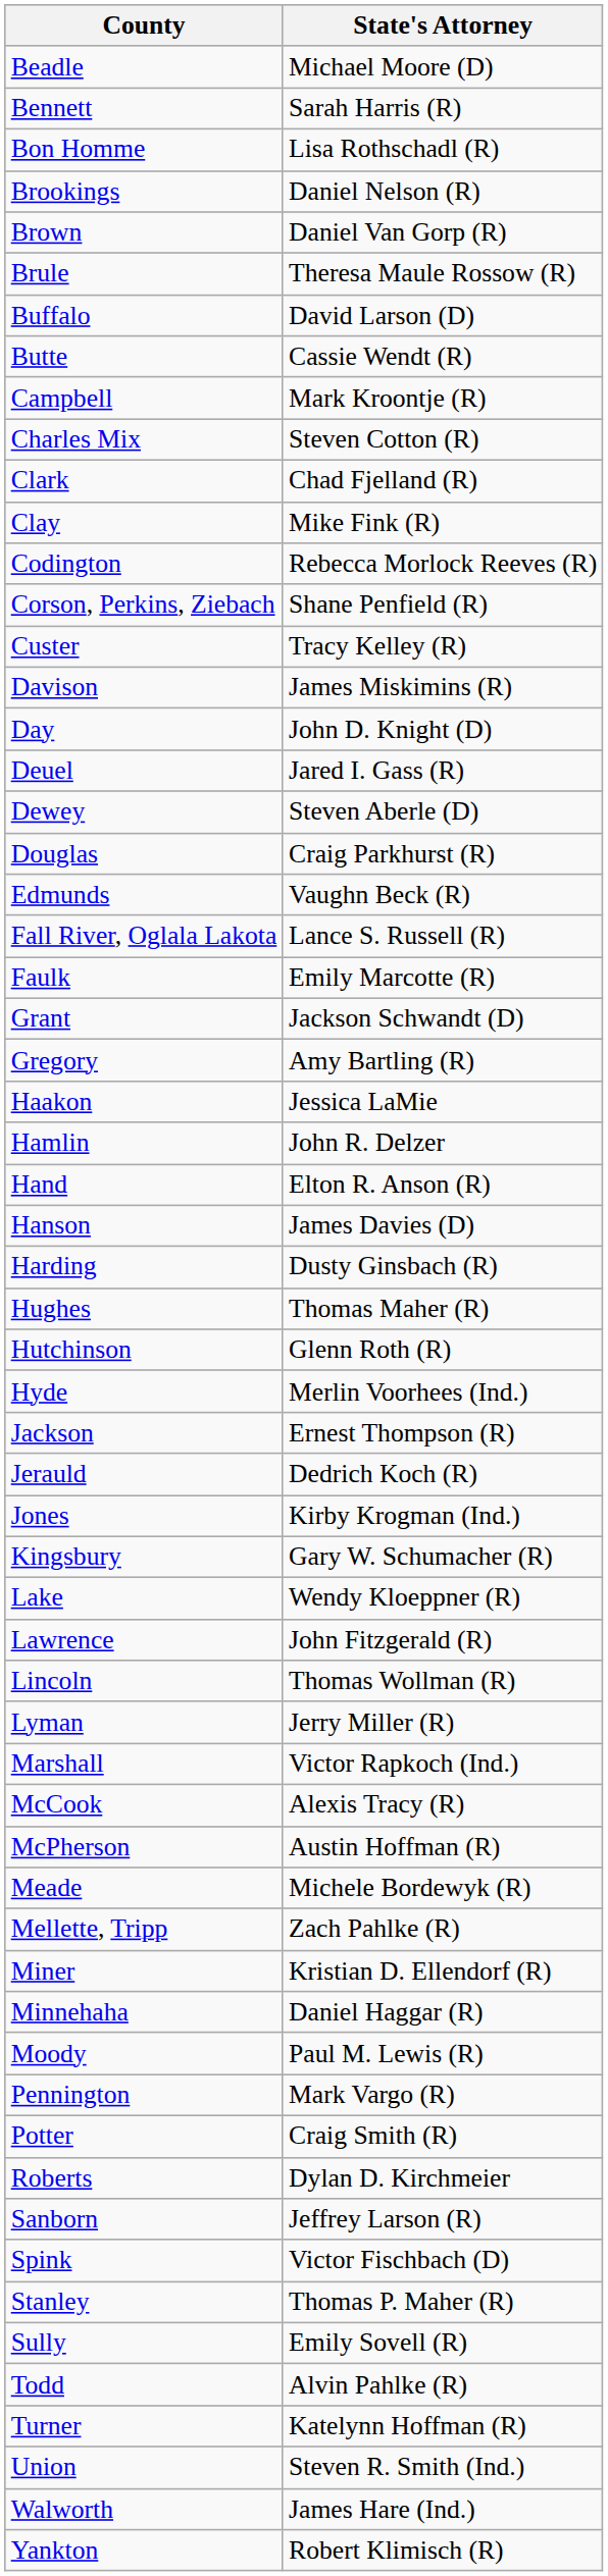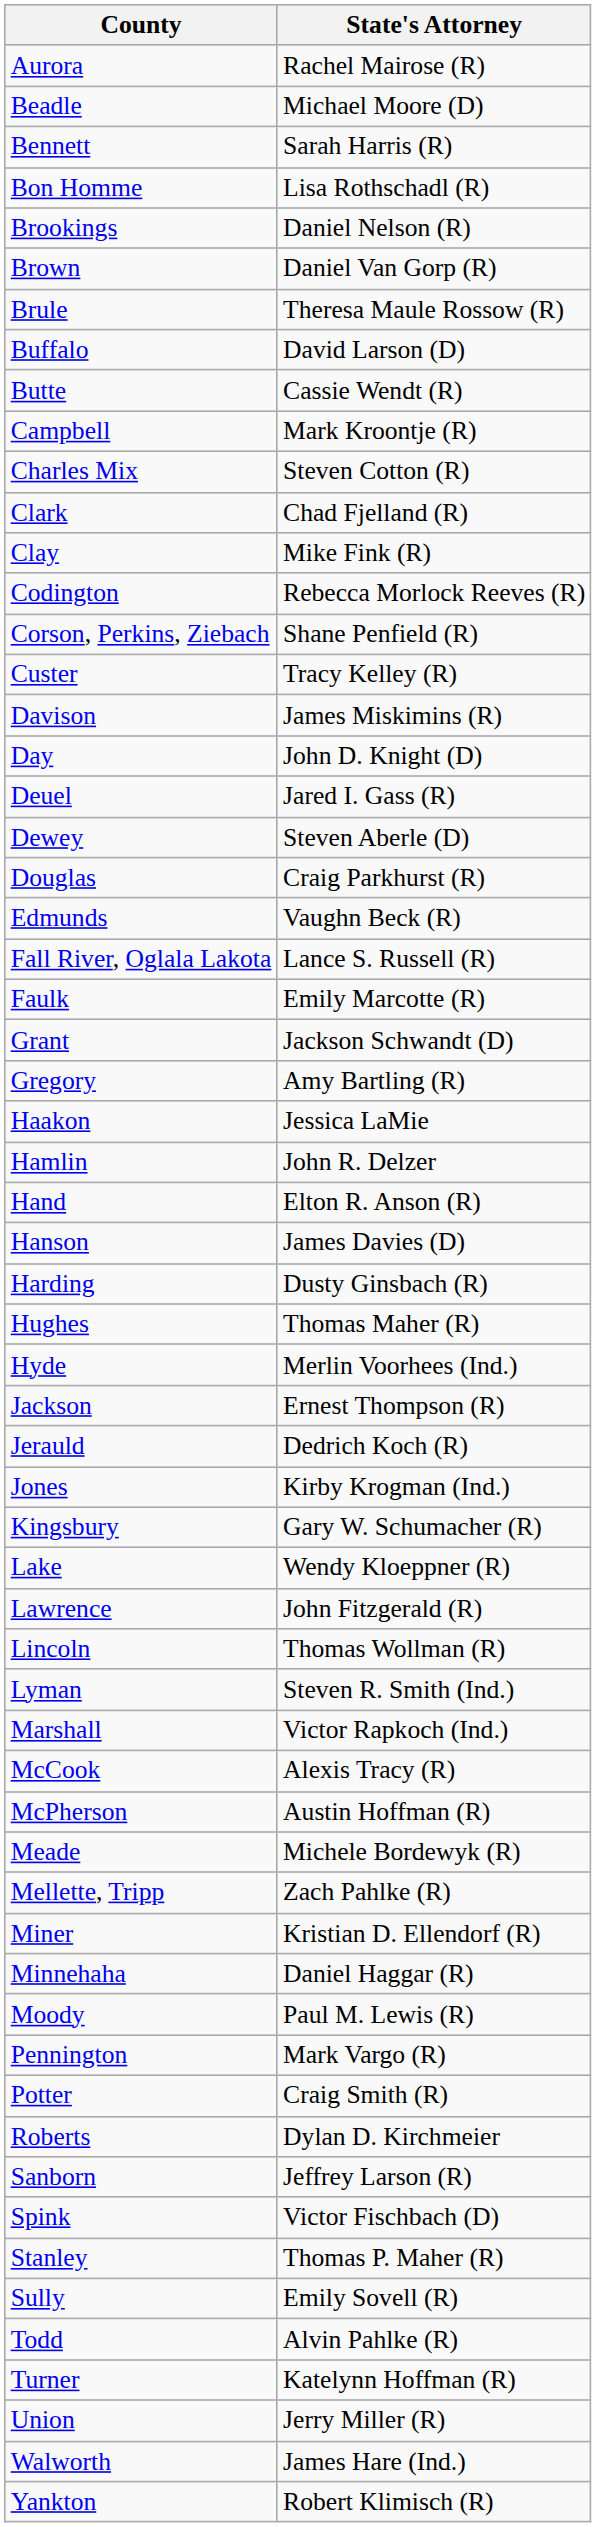 <table class="wikitable">
 <tr>
 <th>County</th>
 <th>State's Attorney</th>
+</tr>
+<tr>
+<td><a href='#'>Aurora</a></td>
+<td>Rachel Mairose (R)</td>
 </tr>
 <tr>
 <td><a href='#'>Beadle</a></td>
 <td>Michael Moore (D)</td>
 </tr>
 <tr>
 <td><a href='#'>Bennett</a></td>
 <td>Sarah Harris (R)</td>
 </tr>
 <tr>
 <td><a href='#'>Bon Homme</a></td>
 <td>Lisa Rothschadl (R)</td>
 </tr>
 <tr>
 <td><a href='#'>Brookings</a></td>
 <td>Daniel Nelson (R)</td>
 </tr>
 <tr>
 <td><a href='#'>Brown</a></td>
 <td>Daniel Van Gorp (R)</td>
 </tr>
 <tr>
 <td><a href='#'>Brule</a></td>
 <td>Theresa Maule Rossow (R)</td>
 </tr>
 <tr>
 <td><a href='#'>Buffalo</a></td>
 <td>David Larson (D)</td>
 </tr>
 <tr>
 <td><a href='#'>Butte</a></td>
 <td>Cassie Wendt (R)</td>
 </tr>
 <tr>
 <td><a href='#'>Campbell</a></td>
 <td>Mark Kroontje (R)</td>
 </tr>
 <tr>
 <td><a href='#'>Charles Mix</a></td>
 <td>Steven Cotton (R)</td>
 </tr>
 <tr>
 <td><a href='#'>Clark</a></td>
 <td>Chad Fjelland (R)</td>
 </tr>
 <tr>
 <td><a href='#'>Clay</a></td>
 <td>Mike Fink (R)</td>
 </tr>
 <tr>
 <td><a href='#'>Codington</a></td>
 <td>Rebecca Morlock Reeves (R)</td>
 </tr>
 <tr>
 <td><a href='#'>Corson</a>, <a href='#'>Perkins</a>, <a href='#'>Ziebach</a></td>
 <td>Shane Penfield (R)</td>
 </tr>
 <tr>
 <td><a href='#'>Custer</a></td>
 <td>Tracy Kelley (R)</td>
 </tr>
 <tr>
 <td><a href='#'>Davison</a></td>
 <td>James Miskimins (R)</td>
 </tr>
 <tr>
 <td><a href='#'>Day</a></td>
 <td>John D. Knight (D)</td>
 </tr>
 <tr>
 <td><a href='#'>Deuel</a></td>
 <td>Jared I. Gass (R)</td>
 </tr>
 <tr>
 <td><a href='#'>Dewey</a></td>
 <td>Steven Aberle (D)</td>
 </tr>
 <tr>
 <td><a href='#'>Douglas</a></td>
 <td>Craig Parkhurst (R)</td>
 </tr>
 <tr>
 <td><a href='#'>Edmunds</a></td>
 <td>Vaughn Beck (R)</td>
 </tr>
 <tr>
 <td><a href='#'>Fall River</a>, <a href='#'>Oglala Lakota</a></td>
 <td>Lance S. Russell (R)</td>
 </tr>
 <tr>
 <td><a href='#'>Faulk</a></td>
 <td>Emily Marcotte (R)</td>
 </tr>
 <tr>
 <td><a href='#'>Grant</a></td>
 <td>Jackson Schwandt (D)</td>
 </tr>
 <tr>
 <td><a href='#'>Gregory</a></td>
 <td>Amy Bartling (R)</td>
 </tr>
 <tr>
 <td><a href='#'>Haakon</a></td>
 <td>Jessica LaMie</td>
 </tr>
 <tr>
 <td><a href='#'>Hamlin</a></td>
 <td>John R. Delzer</td>
 </tr>
 <tr>
 <td><a href='#'>Hand</a></td>
 <td>Elton R. Anson (R)</td>
 </tr>
 <tr>
 <td><a href='#'>Hanson</a></td>
 <td>James Davies (D)</td>
 </tr>
 <tr>
 <td><a href='#'>Harding</a></td>
 <td>Dusty Ginsbach (R)</td>
 </tr>
 <tr>
 <td><a href='#'>Hughes</a></td>
 <td>Thomas Maher (R)</td>
 </tr>
 <tr>
-<td><a href='#'>Hutchinson</a></td>
-<td>Glenn Roth (R)</td>
-</tr>
-<tr>
 <td><a href='#'>Hyde</a></td>
 <td>Merlin Voorhees (Ind.)</td>
 </tr>
 <tr>
 <td><a href='#'>Jackson</a></td>
 <td>Ernest Thompson (R)</td>
 </tr>
 <tr>
 <td><a href='#'>Jerauld</a></td>
 <td>Dedrich Koch (R)</td>
 </tr>
 <tr>
 <td><a href='#'>Jones</a></td>
 <td>Kirby Krogman (Ind.)</td>
 </tr>
 <tr>
 <td><a href='#'>Kingsbury</a></td>
 <td>Gary W. Schumacher (R)</td>
 </tr>
 <tr>
 <td><a href='#'>Lake</a></td>
 <td>Wendy Kloeppner (R)</td>
 </tr>
 <tr>
 <td><a href='#'>Lawrence</a></td>
 <td>John Fitzgerald (R)</td>
 </tr>
 <tr>
 <td><a href='#'>Lincoln</a></td>
 <td>Thomas Wollman (R)</td>
 </tr>
 <tr>
 <td><a href='#'>Lyman</a></td>
-<td>Jerry Miller (R)</td>
+<td>Steven R. Smith (Ind.)</td>
 </tr>
 <tr>
 <td><a href='#'>Marshall</a></td>
 <td>Victor Rapkoch (Ind.)</td>
 </tr>
 <tr>
 <td><a href='#'>McCook</a></td>
 <td>Alexis Tracy (R)</td>
 </tr>
 <tr>
 <td><a href='#'>McPherson</a></td>
 <td>Austin Hoffman (R)</td>
 </tr>
 <tr>
 <td><a href='#'>Meade</a></td>
 <td>Michele Bordewyk (R)</td>
 </tr>
 <tr>
 <td><a href='#'>Mellette</a>, <a href='#'>Tripp</a></td>
 <td>Zach Pahlke (R)</td>
 </tr>
 <tr>
 <td><a href='#'>Miner</a></td>
 <td>Kristian D. Ellendorf (R)</td>
 </tr>
 <tr>
 <td><a href='#'>Minnehaha</a></td>
 <td>Daniel Haggar (R)</td>
 </tr>
 <tr>
 <td><a href='#'>Moody</a></td>
 <td>Paul M. Lewis (R)</td>
 </tr>
 <tr>
 <td><a href='#'>Pennington</a></td>
 <td>Mark Vargo (R)</td>
 </tr>
 <tr>
 <td><a href='#'>Potter</a></td>
 <td>Craig Smith (R)</td>
 </tr>
 <tr>
 <td><a href='#'>Roberts</a></td>
 <td>Dylan D. Kirchmeier</td>
 </tr>
 <tr>
 <td><a href='#'>Sanborn</a></td>
 <td>Jeffrey Larson (R)</td>
 </tr>
 <tr>
 <td><a href='#'>Spink</a></td>
 <td>Victor Fischbach (D)</td>
 </tr>
 <tr>
 <td><a href='#'>Stanley</a></td>
 <td>Thomas P. Maher (R)</td>
 </tr>
 <tr>
 <td><a href='#'>Sully</a></td>
 <td>Emily Sovell (R)</td>
 </tr>
 <tr>
 <td><a href='#'>Todd</a></td>
 <td>Alvin Pahlke (R)</td>
 </tr>
 <tr>
 <td><a href='#'>Turner</a></td>
 <td>Katelynn Hoffman (R)</td>
 </tr>
 <tr>
 <td><a href='#'>Union</a></td>
-<td>Steven R. Smith (Ind.)</td>
+<td>Jerry Miller (R)</td>
 </tr>
 <tr>
 <td><a href='#'>Walworth</a></td>
 <td>James Hare (Ind.)</td>
 </tr>
 <tr>
 <td><a href='#'>Yankton</a></td>
 <td>Robert Klimisch (R)</td>
 </tr>
 </table>
